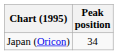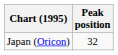 <table class="wikitable sortable plainrowheaders">
 <tr>
 <th scope="col">Chart (1995)</th>
 <th scope="col">Peak<br>position</th>
 </tr>
 <tr>
 <td>Japan (<a href='#'>Oricon</a>)</td>
-<td style="text-align:center;">34</td>
+<td style="text-align:center;">32</td>
 </tr>
 </table>
